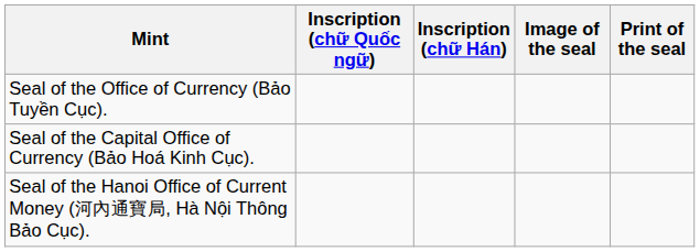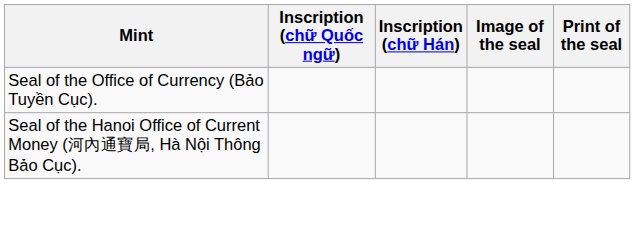 <table class="wikitable">
 <tr>
 <th>Mint</th>
 <th>Inscription<br>(<a href='#'>chữ Quốc ngữ</a>)</th>
 <th>Inscription<br>(<a href='#'>chữ Hán</a>)</th>
 <th>Image of the seal</th>
 <th>Print of the seal</th>
 </tr>
 <tr>
 <td>Seal of the Office of Currency (Bảo Tuyền Cục).</td>
 <td></td>
 <td></td>
 <td></td>
 <td></td>
 </tr>
 <tr>
-<td>Seal of the Capital Office of Currency (Bảo Hoá Kinh Cục).</td>
-<td></td>
-<td></td>
-<td></td>
-<td></td>
-</tr>
-<tr>
 <td>Seal of the Hanoi Office of Current Money (河內通寶局, Hà Nội Thông Bảo Cục).</td>
 <td></td>
 <td></td>
 <td></td>
 <td></td>
 </tr>
 </table>
